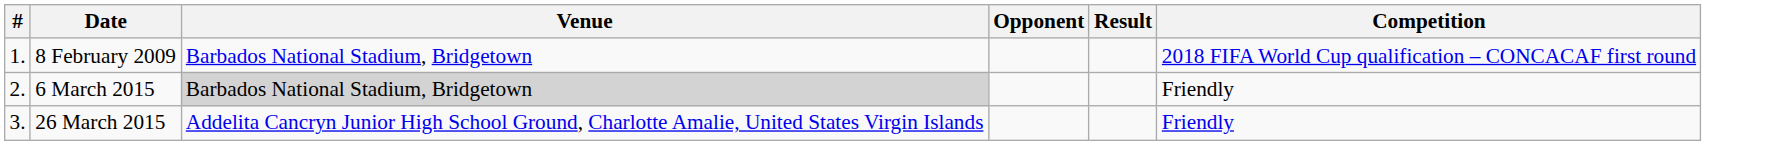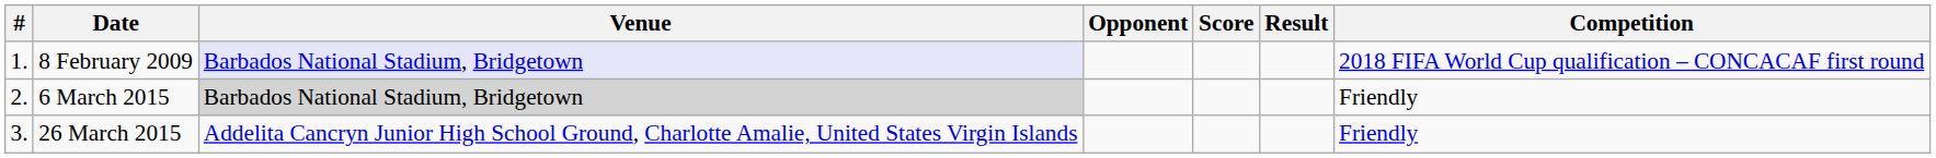 <table class="wikitable">
 <tr>
 <th>#</th>
 <th>Date</th>
 <th>Venue</th>
 <th>Opponent</th>
+<th>Score</th>
 <th>Result</th>
 <th>Competition</th>
 </tr>
 <tr>
 <td>1.</td>
 <td>8 February 2009</td>
-<td><a href='#'>Barbados National Stadium</a>, <a href='#'>Bridgetown</a></td>
+<td style="background: lavender;"><a href='#'>Barbados National Stadium</a>, <a href='#'>Bridgetown</a></td>
+<td></td>
 <td></td>
 <td></td>
 <td><a href='#'>2018 FIFA World Cup qualification – CONCACAF first round</a></td>
 </tr>
 <tr>
 <td>2.</td>
 <td>6 March 2015</td>
 <td style="background: lightgrey;">Barbados National Stadium, Bridgetown</td>
 <td></td>
 <td></td>
+<td></td>
 <td>Friendly</td>
 </tr>
 <tr>
 <td>3.</td>
 <td>26 March 2015</td>
 <td><a href='#'>Addelita Cancryn Junior High School Ground</a>, <a href='#'>Charlotte Amalie, United States Virgin Islands</a></td>
 <td></td>
 <td></td>
+<td></td>
 <td><a href='#'>Friendly</a></td>
 </tr>
 </table>
